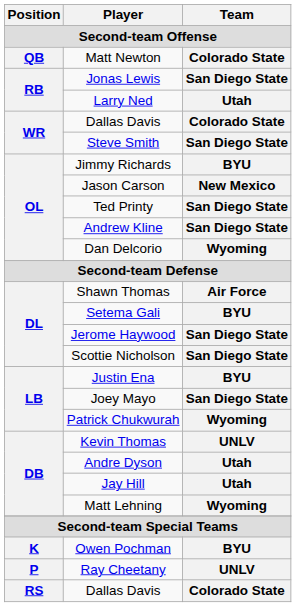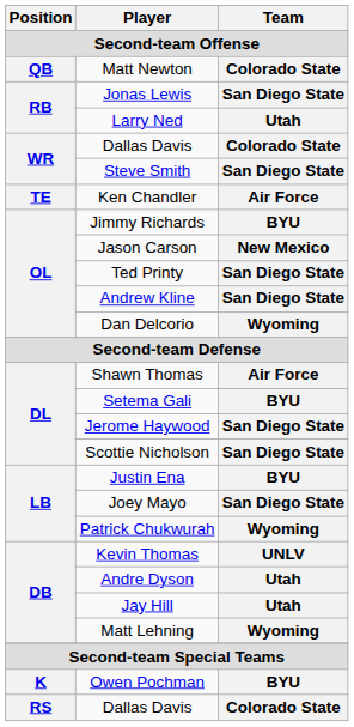 <table class="wikitable">
 <tr>
 <th>Position</th>
 <th>Player</th>
 <th>Team</th>
 </tr>
 <tr>
 <td colspan="3" style="text-align:center; background:#ddd;"><strong>Second-team Offense</strong></td>
 </tr>
 <tr style="text-align:center;">
 <th><a href='#'>QB</a></th>
 <td>Matt Newton</td>
 <th style=>Colorado State</th>
 </tr>
 <tr style="text-align:center;">
 <th rowspan="2"><a href='#'>RB</a></th>
 <td><a href='#'>Jonas Lewis</a></td>
 <th style=>San Diego State</th>
 </tr>
 <tr style="text-align:center;">
 <td><a href='#'>Larry Ned</a></td>
 <th style=>Utah</th>
 </tr>
 <tr style="text-align:center;">
 <th rowspan="2"><a href='#'>WR</a></th>
 <td>Dallas Davis</td>
 <th style=>Colorado State</th>
 </tr>
 <tr style="text-align:center;">
 <td><a href='#'>Steve Smith</a></td>
 <th style=>San Diego State</th>
+</tr>
+<tr style="text-align:center;">
+<th><a href='#'>TE</a></th>
+<td>Ken Chandler</td>
+<th style=>Air Force</th>
 </tr>
 <tr style="text-align:center;">
 <th rowspan="5"><a href='#'>OL</a></th>
 <td>Jimmy Richards</td>
 <th style=>BYU</th>
 </tr>
 <tr style="text-align:center;">
 <td>Jason Carson</td>
 <th style=>New Mexico</th>
 </tr>
 <tr style="text-align:center;">
 <td>Ted Printy</td>
 <th style=>San Diego State</th>
 </tr>
 <tr style="text-align:center;">
 <td><a href='#'>Andrew Kline</a></td>
 <th style=>San Diego State</th>
 </tr>
 <tr style="text-align:center;">
 <td>Dan Delcorio</td>
 <th style=>Wyoming</th>
 </tr>
 <tr style="text-align:center;">
 <td colspan="3" style="text-align:center; background:#ddd;"><strong>Second-team Defense</strong></td>
 </tr>
 <tr style="text-align:center;">
 <th rowspan="4"><a href='#'>DL</a></th>
 <td>Shawn Thomas</td>
 <th style=>Air Force</th>
 </tr>
 <tr style="text-align:center;">
 <td><a href='#'>Setema Gali</a></td>
 <th style=>BYU</th>
 </tr>
 <tr style="text-align:center;">
 <td><a href='#'>Jerome Haywood</a></td>
 <th style=>San Diego State</th>
 </tr>
 <tr style="text-align:center;">
 <td>Scottie Nicholson</td>
 <th style=>San Diego State</th>
 </tr>
 <tr style="text-align:center;">
 <th rowspan="3"><a href='#'>LB</a></th>
 <td><a href='#'>Justin Ena</a></td>
 <th style=>BYU</th>
 </tr>
 <tr style="text-align:center;">
 <td>Joey Mayo</td>
 <th style=>San Diego State</th>
 </tr>
 <tr style="text-align:center;">
 <td><a href='#'>Patrick Chukwurah</a></td>
 <th style=>Wyoming</th>
 </tr>
 <tr style="text-align:center;">
 <th rowspan="4"><a href='#'>DB</a></th>
 <td><a href='#'>Kevin Thomas</a></td>
 <th style=>UNLV</th>
 </tr>
 <tr style="text-align:center;">
 <td><a href='#'>Andre Dyson</a></td>
 <th style=>Utah</th>
 </tr>
 <tr style="text-align:center;">
 <td><a href='#'>Jay Hill</a></td>
 <th style=>Utah</th>
 </tr>
 <tr style="text-align:center;">
 <td>Matt Lehning</td>
 <th style=>Wyoming</th>
 </tr>
 <tr style="text-align:center;">
 </tr>
 <tr>
 <td colspan="3" style="text-align:center; background:#ddd;"><strong>Second-team Special Teams</strong></td>
 </tr>
 <tr style="text-align:center;">
 <th><a href='#'>K</a></th>
 <td><a href='#'>Owen Pochman</a></td>
 <th style=>BYU</th>
 </tr>
 <tr style="text-align:center;">
-<th><a href='#'>P</a></th>
-<td><a href='#'>Ray Cheetany</a></td>
-<th style=>UNLV</th>
-</tr>
-<tr style="text-align:center;">
 <th><a href='#'>RS</a></th>
 <td>Dallas Davis</td>
 <th style=>Colorado State</th>
 </tr>
 </table>
